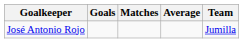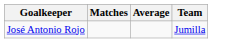 <table class="wikitable sortable" class="wikitable">
 <tr style="background:#ccc; text-align:center;">
 <th>Goalkeeper</th>
-<th>Goals</th>
 <th>Matches</th>
 <th>Average</th>
 <th>Team</th>
 </tr>
 <tr>
 <td> <a href='#'>José Antonio Rojo</a></td>
 <td></td>
 <td></td>
-<td></td>
 <td><a href='#'>Jumilla</a></td>
 </tr>
 </table>
